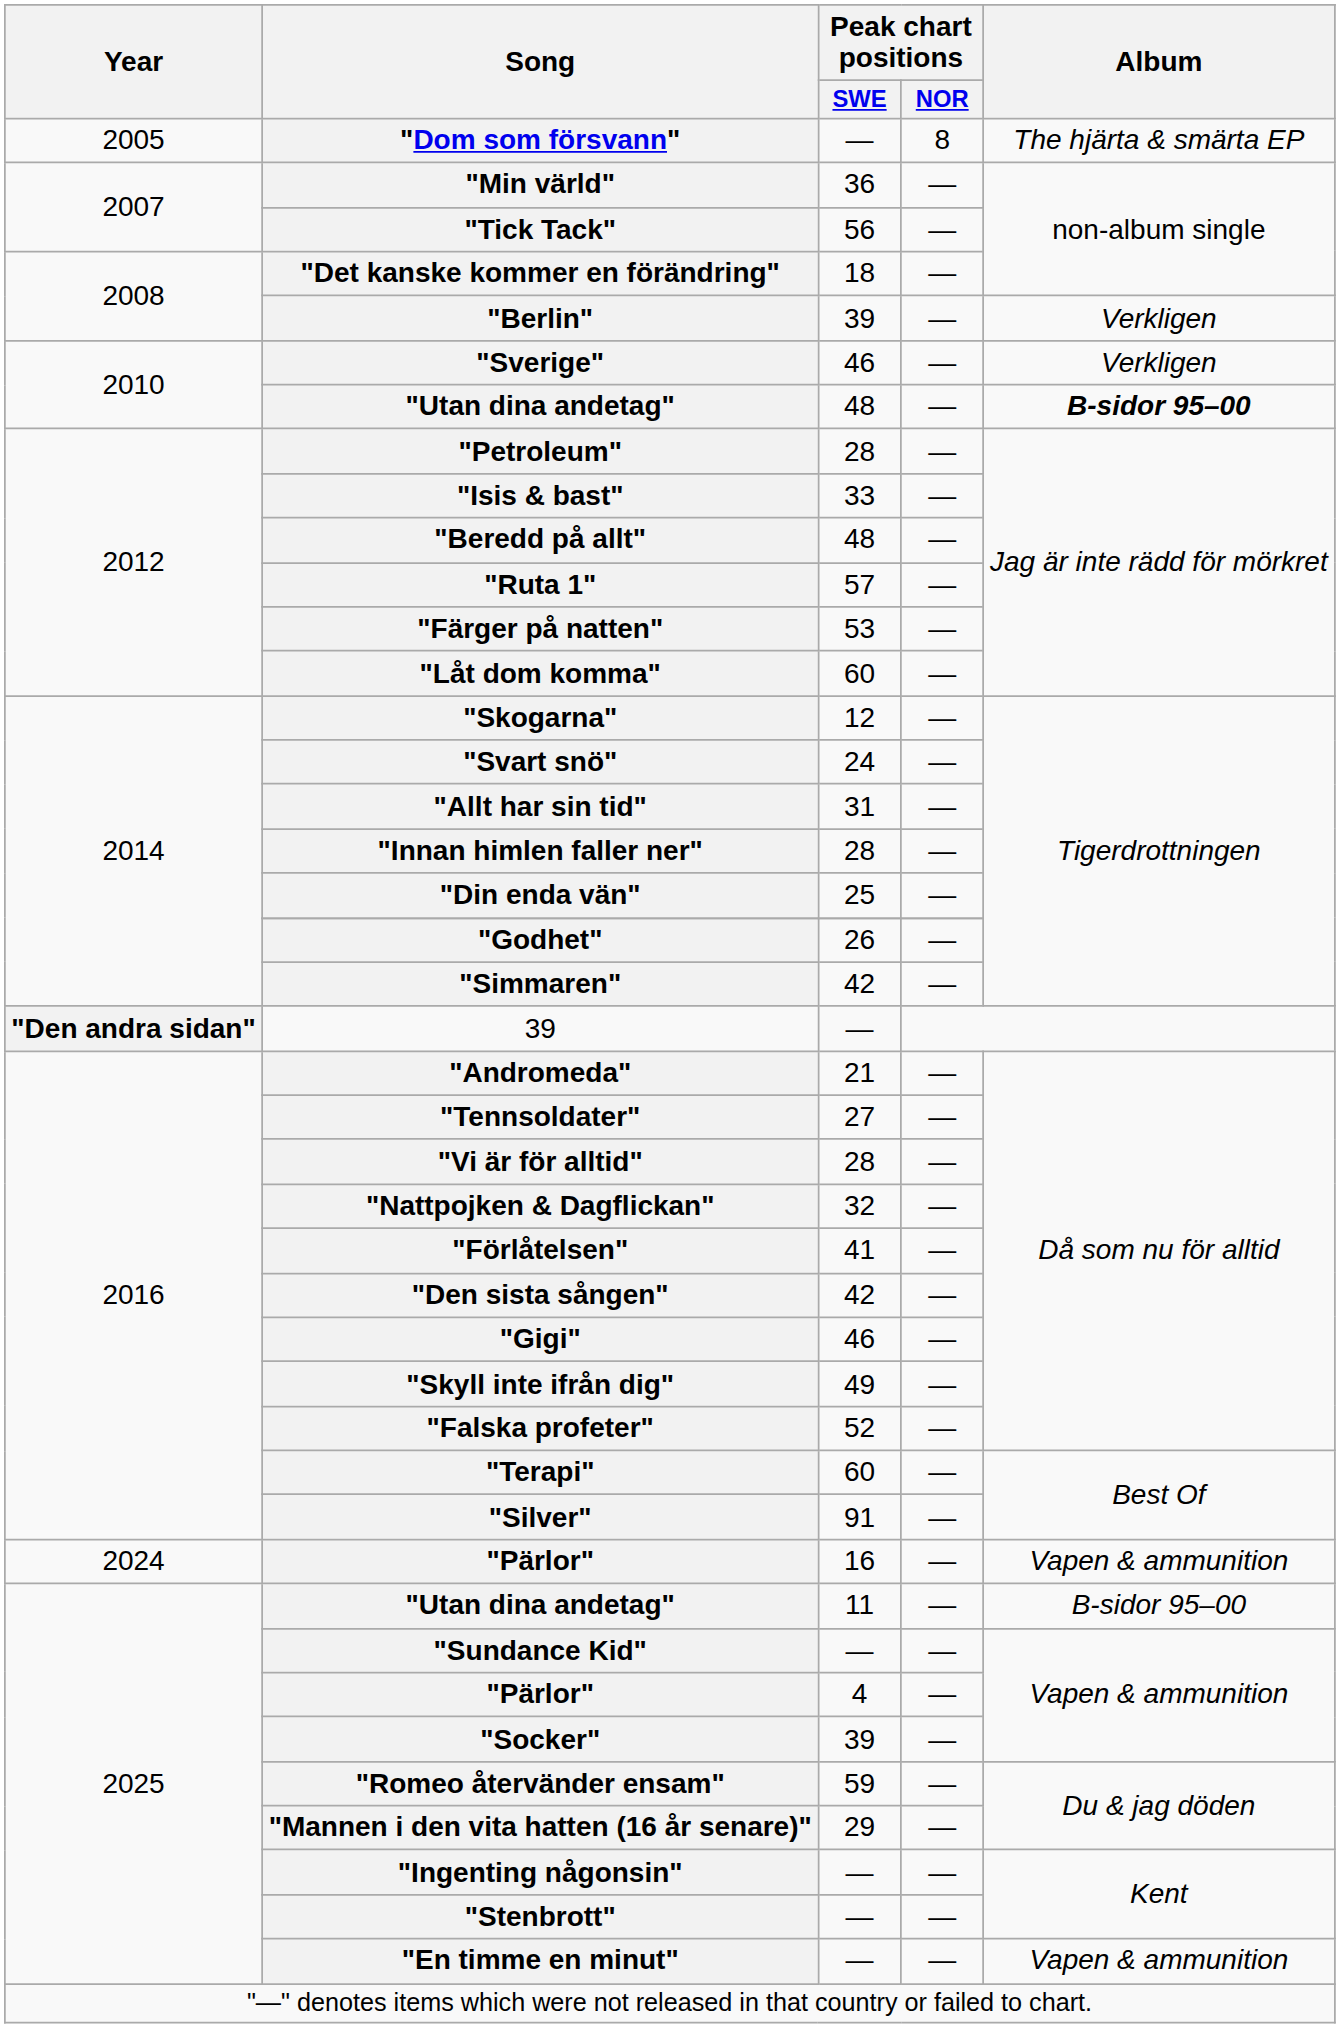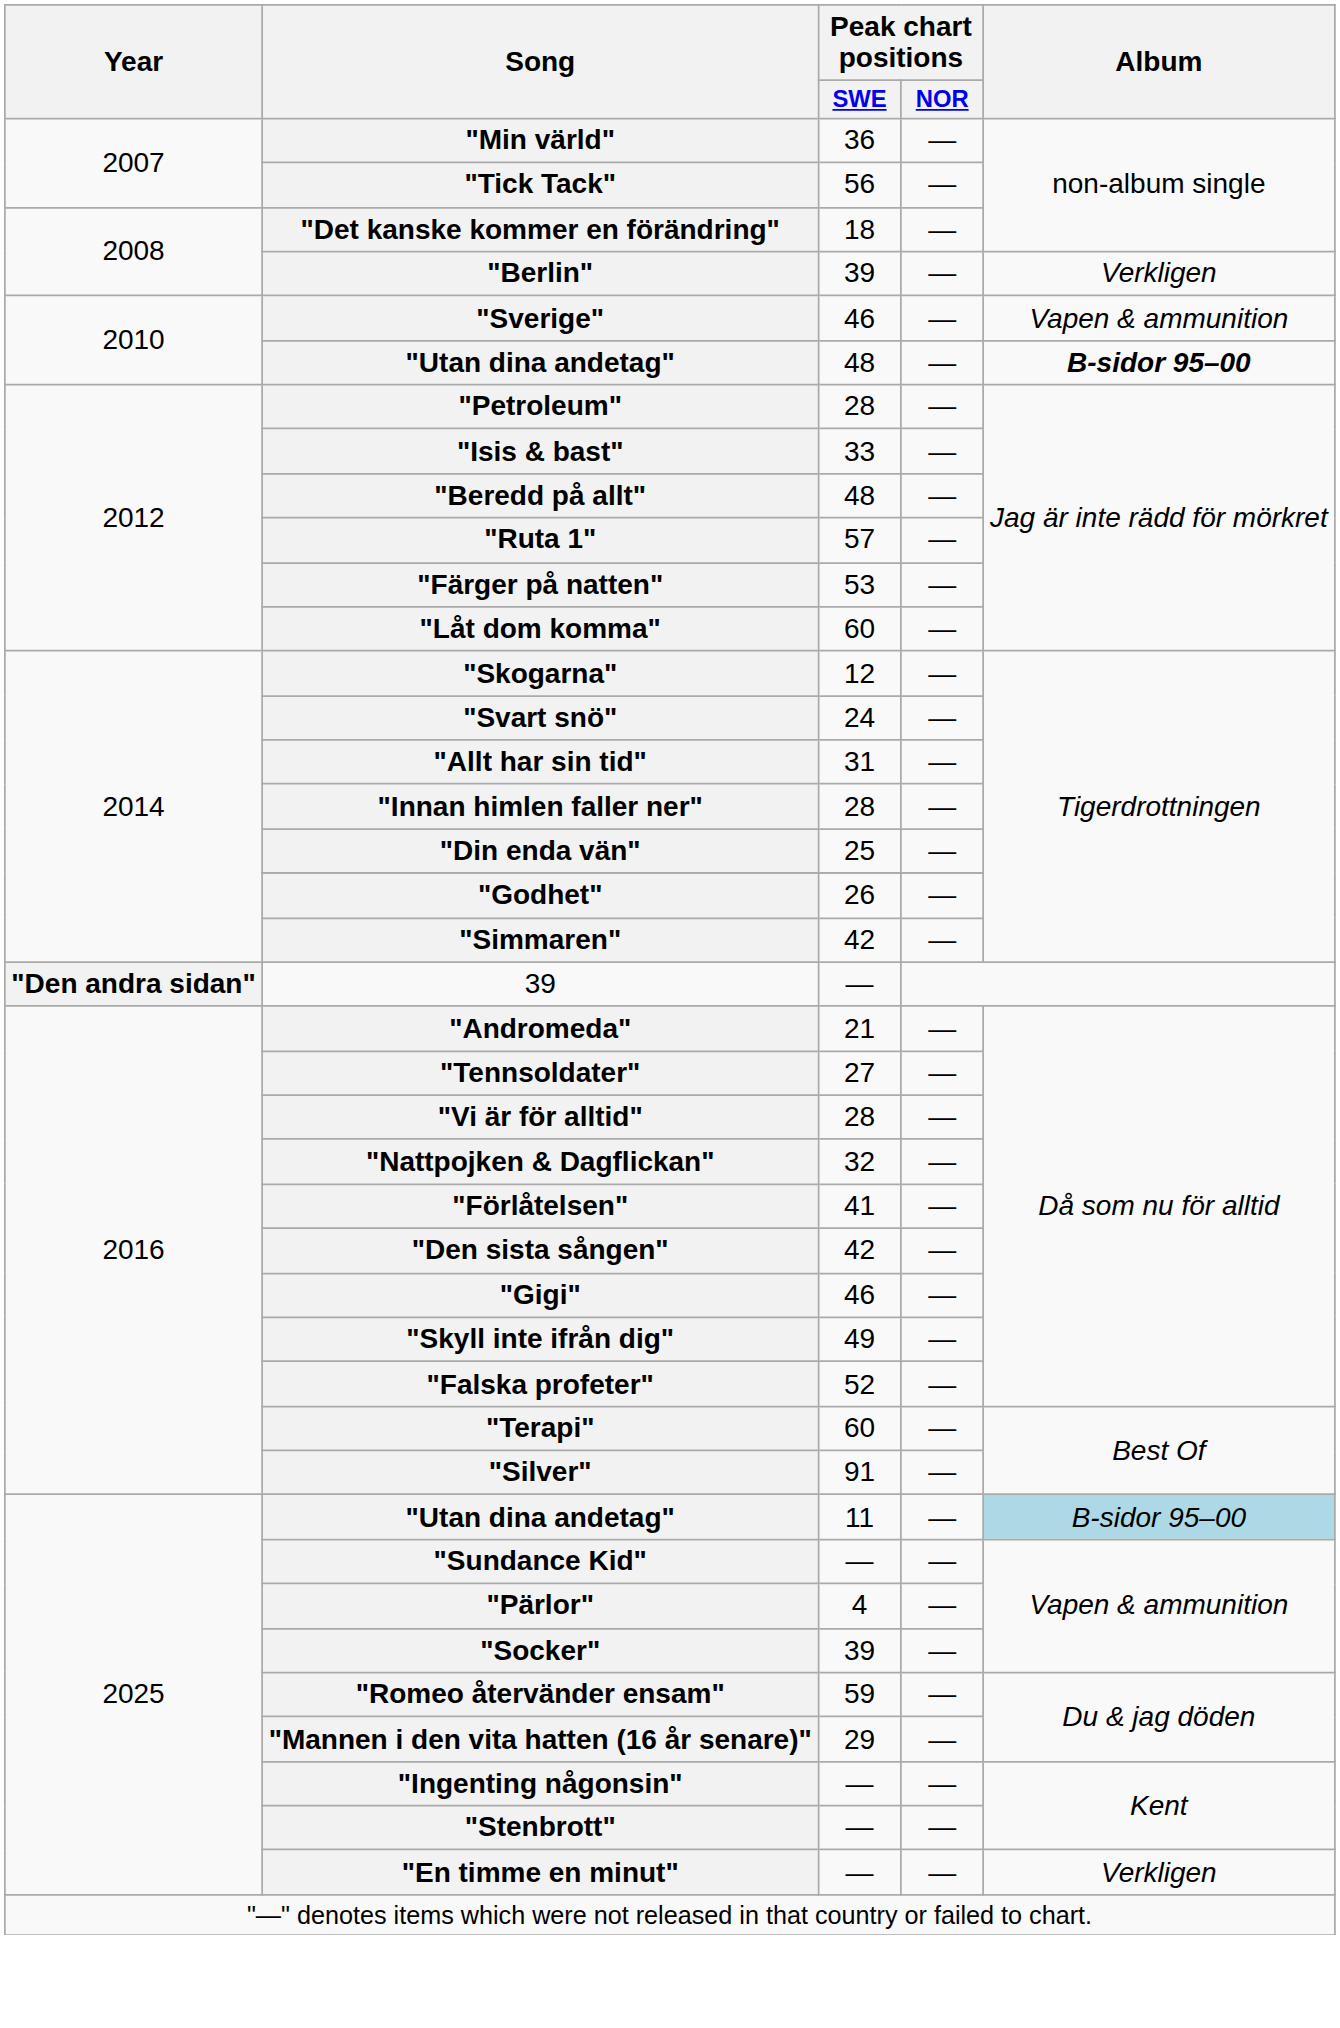 <table class="wikitable plainrowheaders" style="text-align:center;" border="1">
 <tr>
 <th scope="col" rowspan="2">Year</th>
 <th scope="col" rowspan="2">Song</th>
 <th scope="col" colspan="2">Peak chart positions</th>
 <th scope="col" rowspan="2">Album</th>
 </tr>
 <tr>
 <th scope="col" style="width:3em;font-size:85%;"><a href='#'>SWE</a><br></th>
 <th scope="col" style="width:3em;font-size:85%;"><a href='#'>NOR</a><br></th>
-</tr>
-<tr>
-<td>2005</td>
-<th scope="row">"<a href='#'>Dom som försvann</a>"</th>
-<td>—</td>
-<td>8</td>
-<td><em>The hjärta & smärta EP</em></td>
 </tr>
 <tr>
 <td rowspan="2">2007</td>
 <th scope="row">"Min värld"</th>
 <td>36</td>
 <td>—</td>
 <td rowspan="3">non-album single</td>
 </tr>
 <tr>
 <th scope="row">"Tick Tack"</th>
 <td>56</td>
 <td>—</td>
 </tr>
 <tr>
 <td rowspan="2">2008</td>
 <th scope="row">"Det kanske kommer en förändring"</th>
 <td>18</td>
 <td>—</td>
 </tr>
 <tr>
 <th scope="row">"Berlin"</th>
 <td>39</td>
 <td>—</td>
 <td><em>Verkligen</em></td>
 </tr>
 <tr>
 <td rowspan="2">2010</td>
 <th scope="row">"Sverige"</th>
 <td>46</td>
 <td>—</td>
-<td><em>Verkligen</em></td>
+<td><em>Vapen & ammunition</em></td>
 </tr>
 <tr>
 <th scope="row">"Utan dina andetag"</th>
 <td>48</td>
 <td>—</td>
 <td><strong><em>B-sidor 95–00</em></strong></td>
 </tr>
 <tr>
 <td rowspan="6">2012</td>
 <th scope="row">"Petroleum"</th>
 <td>28</td>
 <td>—</td>
 <td rowspan="6"><em>Jag är inte rädd för mörkret</em></td>
 </tr>
 <tr>
 <th scope="row">"Isis & bast"</th>
 <td>33</td>
 <td>—</td>
 </tr>
 <tr>
 <th scope="row">"Beredd på allt"</th>
 <td>48</td>
 <td>—</td>
 </tr>
 <tr>
 <th scope="row">"Ruta 1"</th>
 <td>57</td>
 <td>—</td>
 </tr>
 <tr>
 <th scope="row">"Färger på natten"</th>
 <td>53</td>
 <td>—</td>
 </tr>
 <tr>
 <th scope="row">"Låt dom komma"</th>
 <td>60</td>
 <td>—</td>
 </tr>
 <tr>
 <td rowspan="8">2014</td>
 <th scope="row">"Skogarna"</th>
 <td>12</td>
 <td>—</td>
 <td rowspan="8"><em>Tigerdrottningen</em></td>
 </tr>
 <tr>
 <th scope="row">"Svart snö"</th>
 <td>24</td>
 <td>—</td>
 </tr>
 <tr>
 <th scope="row">"Allt har sin tid"</th>
 <td>31</td>
 <td>—</td>
 </tr>
 <tr>
 <th scope="row">"Innan himlen faller ner"</th>
 <td>28</td>
 <td>—</td>
 </tr>
 <tr>
 <th scope="row">"Din enda vän"</th>
 <td>25</td>
 <td>—</td>
 </tr>
 <tr>
 </tr>
 <tr>
 <th scope="row">"Godhet"</th>
 <td>26</td>
 <td>—</td>
 </tr>
 <tr>
 <th scope="row">"Simmaren"</th>
 <td>42</td>
 <td>—</td>
 </tr>
 <tr>
 <th scope="row">"Den andra sidan"</th>
 <td>39</td>
 <td>—</td>
 </tr>
 <tr>
 <td rowspan="11">2016</td>
 <th scope="row">"Andromeda"</th>
 <td>21</td>
 <td>—</td>
 <td rowspan="9"><em>Då som nu för alltid</em></td>
 </tr>
 <tr>
 <th scope="row">"Tennsoldater"</th>
 <td>27</td>
 <td>—</td>
 </tr>
 <tr>
 <th scope="row">"Vi är för alltid"</th>
 <td>28</td>
 <td>—</td>
 </tr>
 <tr>
 <th scope="row">"Nattpojken & Dagflickan"</th>
 <td>32</td>
 <td>—</td>
 </tr>
 <tr>
 <th scope="row">"Förlåtelsen"</th>
 <td>41</td>
 <td>—</td>
 </tr>
 <tr>
 <th scope="row">"Den sista sången"</th>
 <td>42</td>
 <td>—</td>
 </tr>
 <tr>
 <th scope="row">"Gigi"</th>
 <td>46</td>
 <td>—</td>
 </tr>
 <tr>
 <th scope="row">"Skyll inte ifrån dig"</th>
 <td>49</td>
 <td>—</td>
 </tr>
 <tr>
 <th scope="row">"Falska profeter"</th>
 <td>52</td>
 <td>—</td>
 </tr>
 <tr>
 <th scope="row">"Terapi"</th>
 <td>60</td>
 <td>—</td>
 <td rowspan="2"><em>Best Of</em></td>
 </tr>
 <tr>
 <th scope="row">"Silver"</th>
 <td>91</td>
 <td>—</td>
 </tr>
 <tr>
-<td>2024</td>
-<th scope="row">"Pärlor"</th>
-<td>16</td>
-<td>—</td>
-<td rowspan="1"><em>Vapen & ammunition</em></td>
-</tr>
-<tr>
 <td rowspan="9">2025</td>
 <th scope="row">"Utan dina andetag"</th>
 <td>11</td>
 <td>—</td>
-<td><em>B-sidor 95–00</em></td>
+<td style="background: lightblue;"><em>B-sidor 95–00</em></td>
 </tr>
 <tr>
 <th scope="row">"Sundance Kid"</th>
 <td>—</td>
 <td>—</td>
 <td rowspan="3"><em>Vapen & ammunition</em></td>
 </tr>
 <tr>
 <th scope="row">"Pärlor"</th>
 <td>4</td>
 <td>—</td>
 </tr>
 <tr>
 <th scope="row">"Socker"</th>
 <td>39</td>
 <td>—</td>
 </tr>
 <tr>
 <th scope="row">"Romeo återvänder ensam"</th>
 <td>59</td>
 <td>—</td>
 <td rowspan="2"><em>Du & jag döden</em></td>
 </tr>
 <tr>
 <th scope="row">"Mannen i den vita hatten (16 år senare)"</th>
 <td>29</td>
 <td>—</td>
 </tr>
 <tr>
 <th scope="row">"Ingenting någonsin"</th>
 <td>—</td>
 <td>—</td>
 <td rowspan="2"><em>Kent</em></td>
 </tr>
 <tr>
 <th scope="row">"Stenbrott"</th>
 <td>—</td>
 <td>—</td>
 </tr>
 <tr>
 <th scope="row">"En timme en minut"</th>
 <td>—</td>
 <td>—</td>
-<td><em>Vapen & ammunition</em></td>
+<td><em>Verkligen</em></td>
 </tr>
 <tr>
 <td colspan="5" style="font-size:90%;">"—" denotes items which were not released in that country or failed to chart.</td>
 </tr>
 </table>
